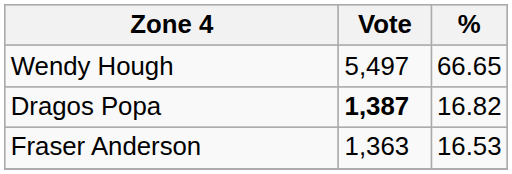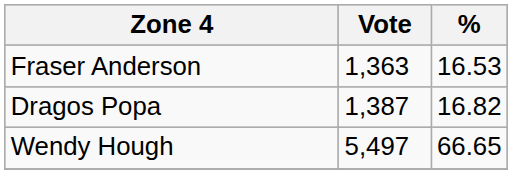 <table class="wikitable">
 <tr>
 <th bgcolor="#DDDDFF" width="200px">Zone 4</th>
 <th bgcolor="#DDDDFF" width="50px">Vote</th>
 <th bgcolor="#DDDDFF" width="30px">%</th>
 </tr>
 <tr>
+<td>Fraser Anderson</td>
+<td>1,363</td>
+<td>16.53</td>
+</tr>
+<tr>
+<td>Dragos Popa</td>
+<td>1,387</td>
+<td>16.82</td>
+</tr>
+<tr>
 <td>Wendy Hough</td>
 <td>5,497</td>
 <td>66.65</td>
 </tr>
 <tr>
-<td>Dragos Popa</td>
-<td><strong>1,387</strong></td>
-<td>16.82</td>
-</tr>
-<tr>
-<td>Fraser Anderson</td>
-<td>1,363</td>
-<td>16.53</td>
-</tr>
-<tr>
 </tr>
 </table>
